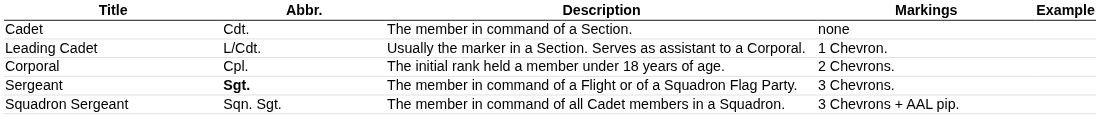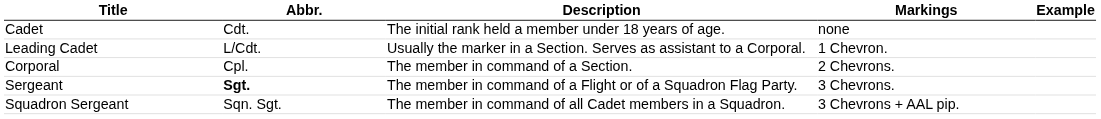 <table cellspacing="0">
 <tr>
 <th style="border-bottom:1px solid black; width:20%;">Title</th>
 <th style="border-bottom:1px solid black; width:15%;">Abbr.</th>
 <th style="border-bottom: 1px solid black;">Description</th>
 <th style="border-bottom:1px solid black; width:20%;">Markings</th>
 <th style="border-bottom: 1px solid black;">Example</th>
 </tr>
 <tr>
 <td style="border-bottom:1px solid #ddd;">Cadet</td>
 <td style="border-bottom:1px solid #ddd;">Cdt.</td>
-<td style="border-bottom:1px solid #ddd; padding-right:0.8em;">The member in command of a Section.</td>
+<td style="border-bottom:1px solid #ddd; padding-right:0.8em;">The initial rank held a member under 18 years of age.</td>
 <td style="border-bottom:1px solid #ddd;">none</td>
 <td style="border-bottom:1px solid #ddd;"></td>
 </tr>
 <tr>
 <td style="border-bottom:1px solid #ddd;">Leading Cadet</td>
 <td style="border-bottom:1px solid #ddd;">L/Cdt.</td>
 <td style="border-bottom:1px solid #ddd; padding-right:0.8em;">Usually the marker in a Section. Serves as assistant to a Corporal.</td>
 <td style="border-bottom:1px solid #ddd;">1 Chevron.</td>
 <td style="border-bottom:1px solid #ddd;"></td>
 </tr>
 <tr>
 <td style="border-bottom:1px solid #ddd;">Corporal</td>
 <td style="border-bottom:1px solid #ddd;">Cpl.</td>
-<td style="border-bottom:1px solid #ddd; padding-right:0.8em;">The initial rank held a member under 18 years of age.</td>
+<td style="border-bottom:1px solid #ddd; padding-right:0.8em;">The member in command of a Section.</td>
 <td style="border-bottom:1px solid #ddd;">2 Chevrons.</td>
 <td style="border-bottom:1px solid #ddd;"></td>
 </tr>
 <tr>
 <td style="border-bottom:1px solid #ddd;">Sergeant</td>
 <td style="border-bottom:1px solid #ddd;"><strong>Sgt.</strong></td>
 <td style="border-bottom:1px solid #ddd; padding-right:0.8em;">The member in command of a Flight or of a Squadron Flag Party.</td>
 <td style="border-bottom:1px solid #ddd;">3 Chevrons.</td>
 <td style="border-bottom:1px solid #ddd;"></td>
 </tr>
 <tr>
 <td style="border-bottom:1px solid #ddd;">Squadron Sergeant</td>
 <td style="border-bottom:1px solid #ddd;">Sqn. Sgt.</td>
 <td style="border-bottom:1px solid #ddd; padding-right:0.8em;">The member in command of all Cadet members in a Squadron.</td>
 <td style="border-bottom:1px solid #ddd;">3 Chevrons + AAL pip.</td>
 <td style="border-bottom:1px solid #ddd;"></td>
 </tr>
 </table>
